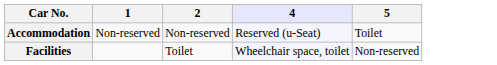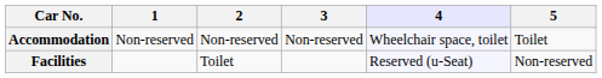 <table class="wikitable">
 <tr>
 <th>Car No.</th>
 <th>1</th>
 <th>2</th>
+<th>3</th>
 <th style="background: #E6E6FF">4</th>
 <th>5</th>
 </tr>
 <tr>
 <th>Accommodation</th>
 <td>Non-reserved</td>
 <td>Non-reserved</td>
-<td style="background: #F5F5FF">Reserved (u-Seat)</td>
+<td>Non-reserved</td>
+<td style="background: #F5F5FF">Wheelchair space, toilet</td>
 <td>Toilet</td>
 </tr>
 <tr>
 <th>Facilities</th>
 <td> </td>
 <td>Toilet</td>
-<td style="background: #F5F5FF">Wheelchair space, toilet</td>
+<td> </td>
+<td style="background: #F5F5FF">Reserved (u-Seat)</td>
 <td>Non-reserved</td>
 </tr>
 </table>
